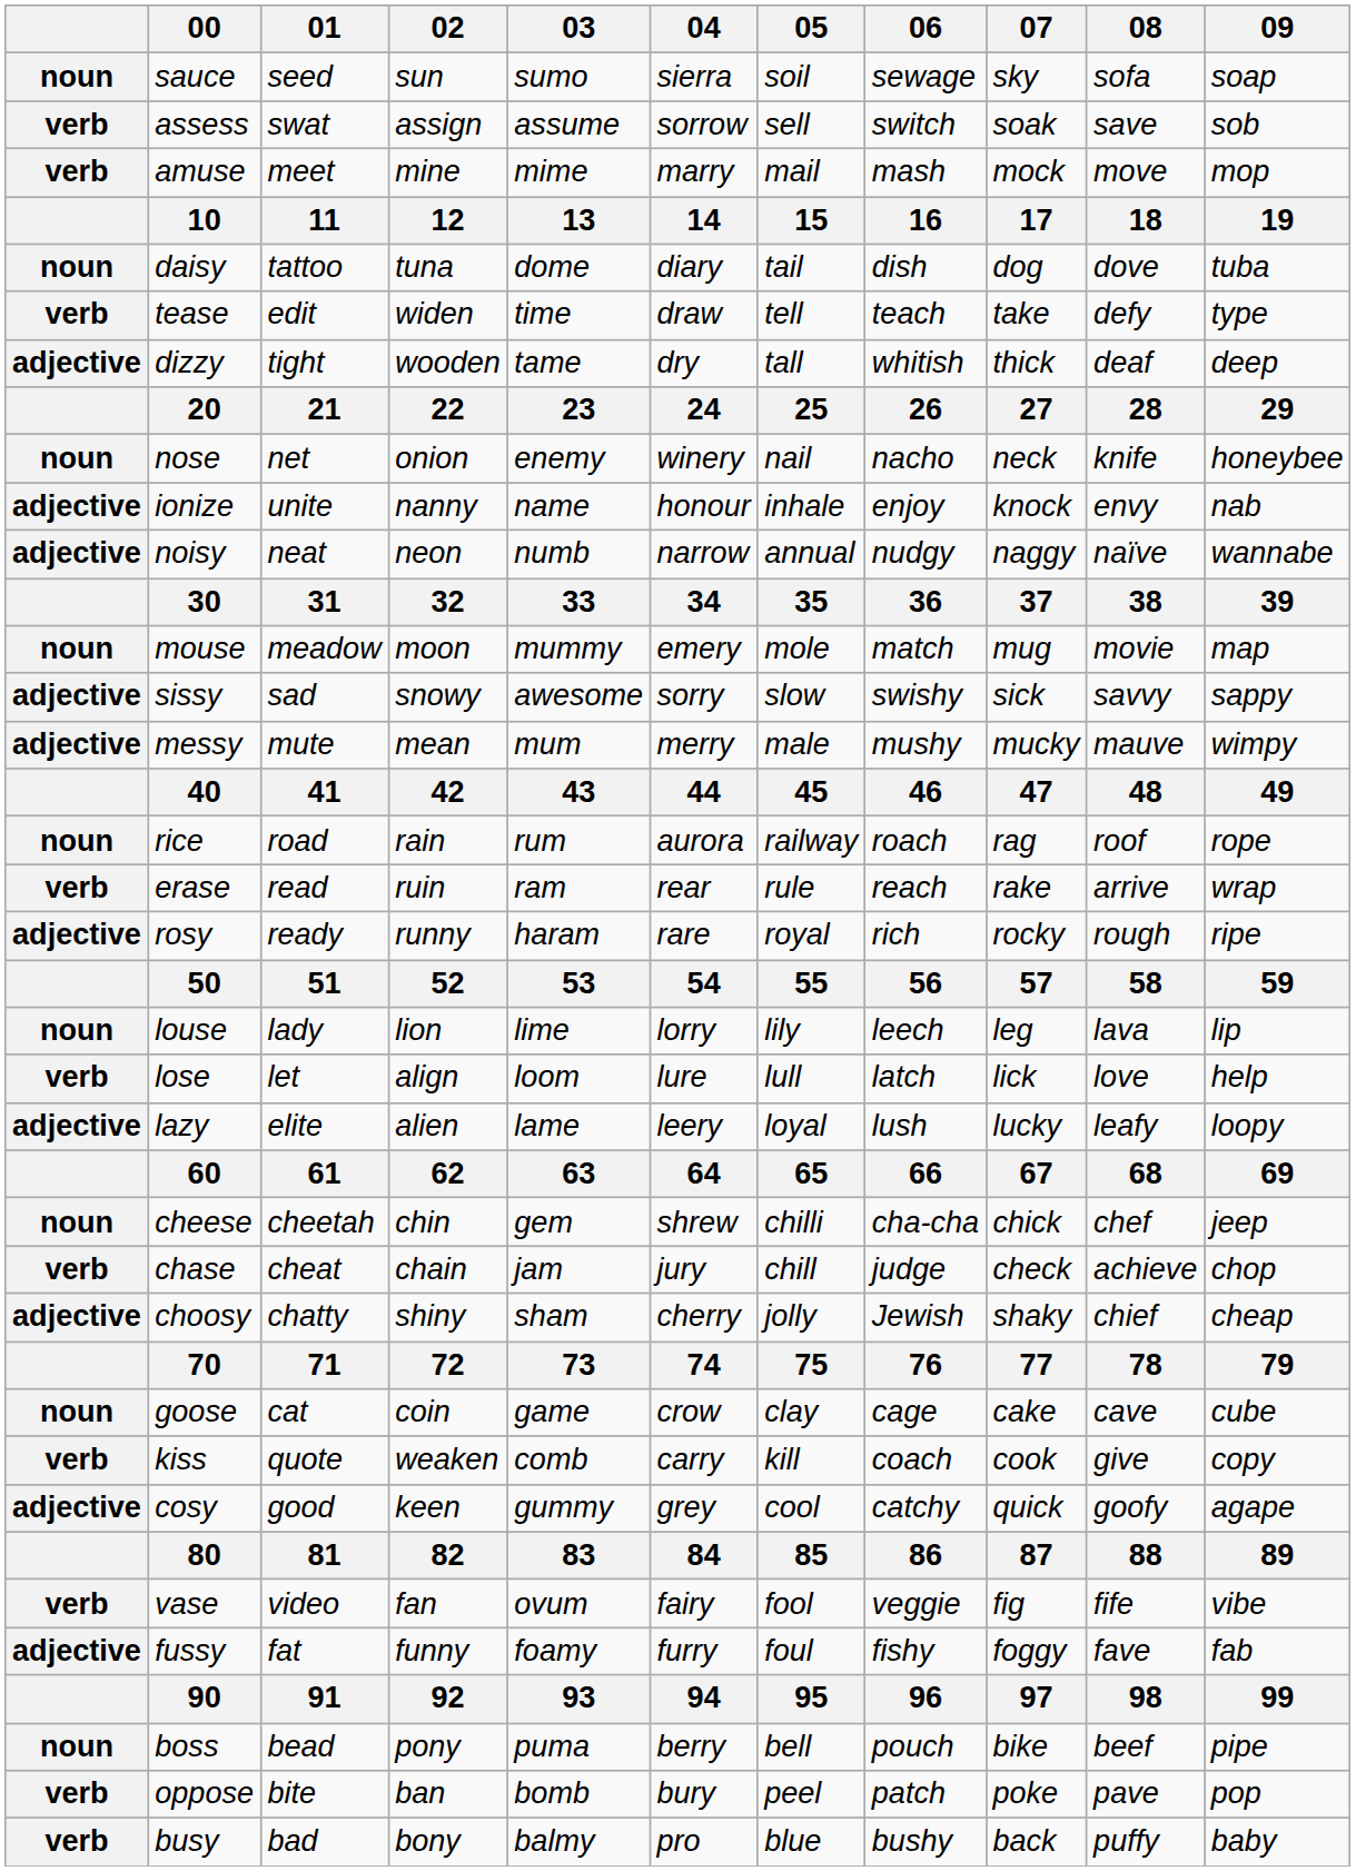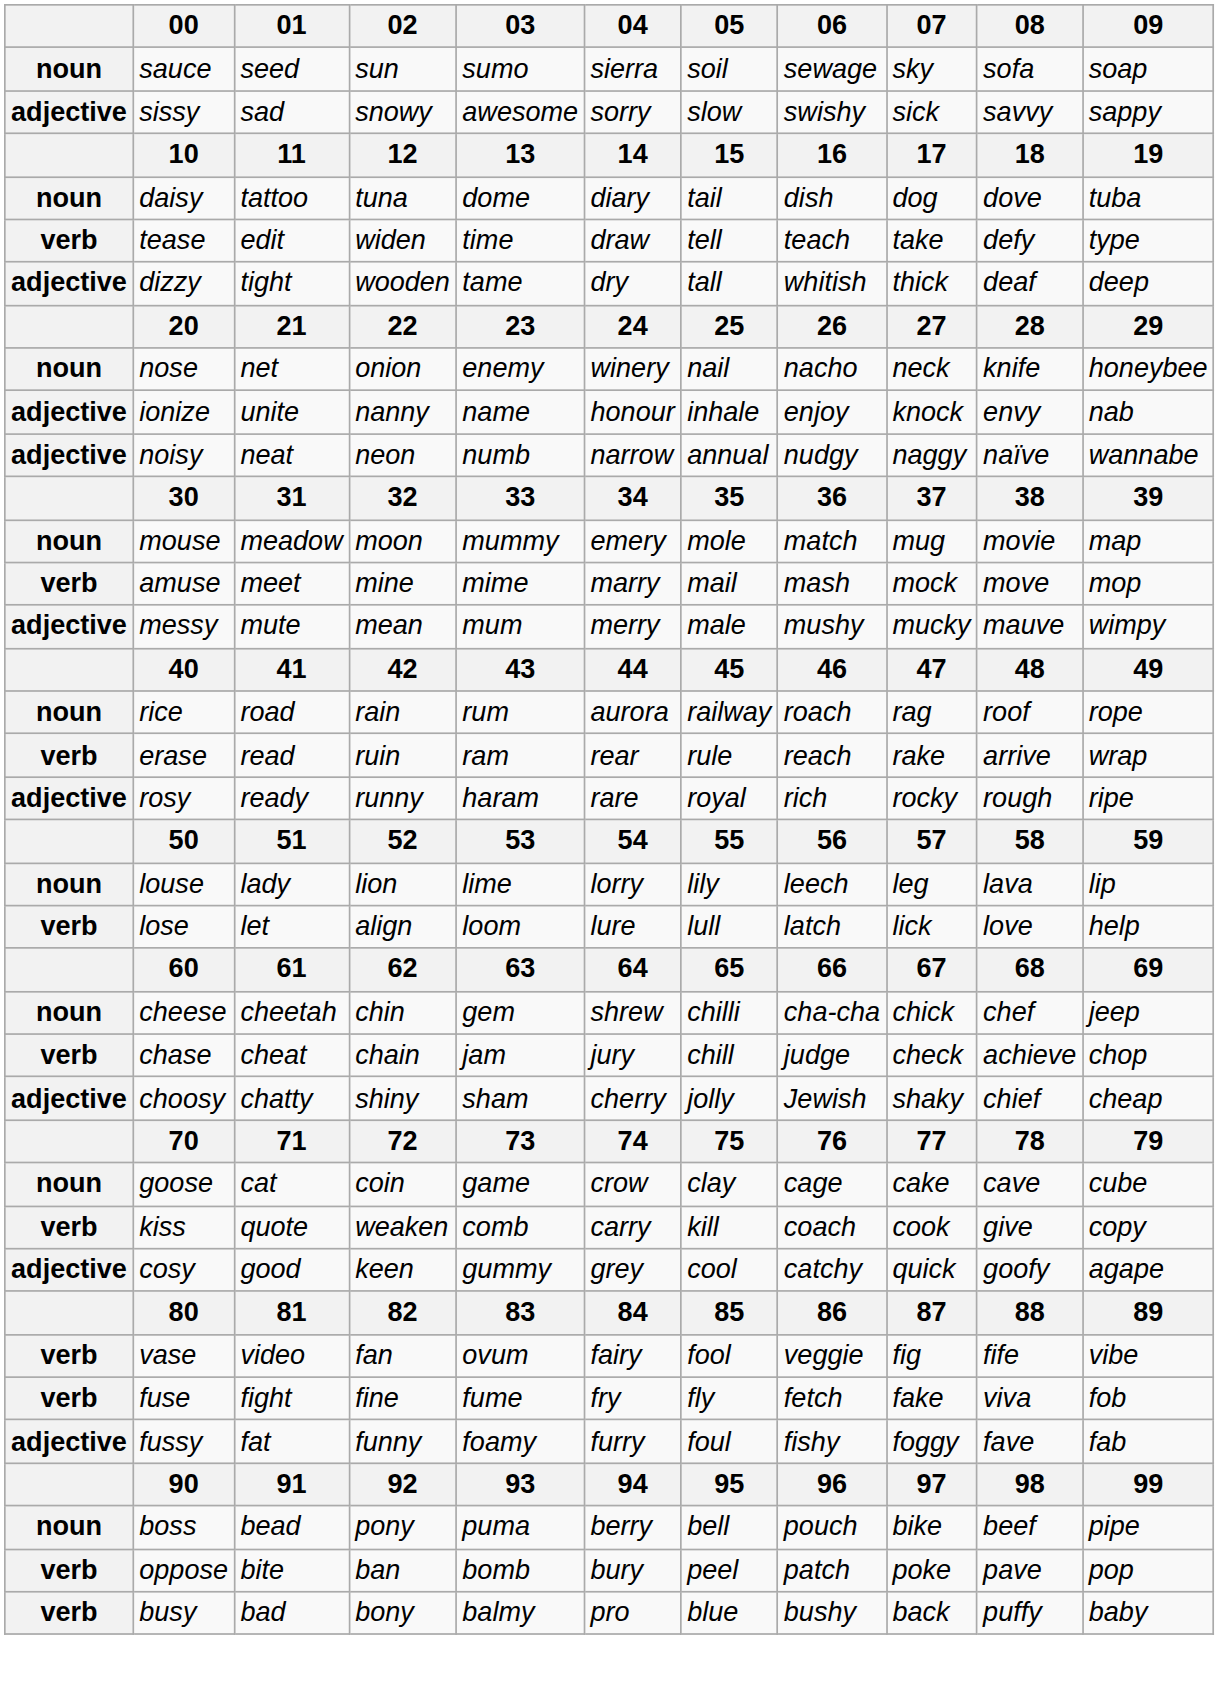 <table class="wikitable">
 <tr>
 <th></th>
 <th>00</th>
 <th>01</th>
 <th>02</th>
 <th>03</th>
 <th>04</th>
 <th>05</th>
 <th>06</th>
 <th>07</th>
 <th>08</th>
 <th>09</th>
 </tr>
 <tr>
 <th>noun</th>
 <td><em>sauce</em></td>
 <td><em>seed</em></td>
 <td><em>sun</em></td>
 <td><em>sumo</em></td>
 <td><em>sierra</em></td>
 <td><em>soil</em></td>
 <td><em>sewage</em></td>
 <td><em>sky</em></td>
 <td><em>sofa</em></td>
 <td><em>soap</em></td>
 </tr>
 <tr>
-<th>verb</th>
-<td><em>assess</em></td>
-<td><em>swat</em></td>
-<td><em>assign</em></td>
-<td><em>assume</em></td>
-<td><em>sorrow</em></td>
-<td><em>sell</em></td>
-<td><em>switch</em></td>
-<td><em>soak</em></td>
-<td><em>save</em></td>
-<td><em>sob</em></td>
-</tr>
-<tr>
-<th>verb</th>
-<td><em>amuse</em></td>
-<td><em>meet</em></td>
-<td><em>mine</em></td>
-<td><em>mime</em></td>
-<td><em>marry</em></td>
-<td><em>mail</em></td>
-<td><em>mash</em></td>
-<td><em>mock</em></td>
-<td><em>move</em></td>
-<td><em>mop</em></td>
+<th>adjective</th>
+<td><em>sissy</em></td>
+<td><em>sad</em></td>
+<td><em>snowy</em></td>
+<td><em>awesome</em></td>
+<td><em>sorry</em></td>
+<td><em>slow</em></td>
+<td><em>swishy</em></td>
+<td><em>sick</em></td>
+<td><em>savvy</em></td>
+<td><em>sappy</em></td>
 </tr>
 <tr>
 <th></th>
 <th>10</th>
 <th>11</th>
 <th>12</th>
 <th>13</th>
 <th>14</th>
 <th>15</th>
 <th>16</th>
 <th>17</th>
 <th>18</th>
 <th>19</th>
 </tr>
 <tr>
 <th>noun</th>
 <td><em>daisy</em></td>
 <td><em>tattoo</em></td>
 <td><em>tuna</em></td>
 <td><em>dome</em></td>
 <td><em>diary</em></td>
 <td><em>tail</em></td>
 <td><em>dish</em></td>
 <td><em>dog</em></td>
 <td><em>dove</em></td>
 <td><em>tuba</em></td>
 </tr>
 <tr>
 <th>verb</th>
 <td><em>tease</em></td>
 <td><em>edit</em></td>
 <td><em>widen</em></td>
 <td><em>time</em></td>
 <td><em>draw</em></td>
 <td><em>tell</em></td>
 <td><em>teach</em></td>
 <td><em>take</em></td>
 <td><em>defy</em></td>
 <td><em>type</em></td>
 </tr>
 <tr>
 <th>adjective</th>
 <td><em>dizzy</em></td>
 <td><em>tight</em></td>
 <td><em>wooden</em></td>
 <td><em>tame</em></td>
 <td><em>dry</em></td>
 <td><em>tall</em></td>
 <td><em>whitish</em></td>
 <td><em>thick</em></td>
 <td><em>deaf</em></td>
 <td><em>deep</em></td>
 </tr>
 <tr>
 <th></th>
 <th>20</th>
 <th>21</th>
 <th>22</th>
 <th>23</th>
 <th>24</th>
 <th>25</th>
 <th>26</th>
 <th>27</th>
 <th>28</th>
 <th>29</th>
 </tr>
 <tr>
 <th>noun</th>
 <td><em>nose</em></td>
 <td><em>net</em></td>
 <td><em>onion</em></td>
 <td><em>enemy</em></td>
 <td><em>winery</em></td>
 <td><em>nail</em></td>
 <td><em>nacho</em></td>
 <td><em>neck</em></td>
 <td><em>knife</em></td>
 <td><em>honeybee</em></td>
 </tr>
 <tr>
 <th>adjective</th>
 <td><em>ionize</em></td>
 <td><em>unite</em></td>
 <td><em>nanny</em></td>
 <td><em>name</em></td>
 <td><em>honour</em></td>
 <td><em>inhale</em></td>
 <td><em>enjoy</em></td>
 <td><em>knock</em></td>
 <td><em>envy</em></td>
 <td><em>nab</em></td>
 </tr>
 <tr>
 <th>adjective</th>
 <td><em>noisy</em></td>
 <td><em>neat</em></td>
 <td><em>neon</em></td>
 <td><em> numb</em></td>
 <td><em>narrow</em></td>
 <td><em>annual</em></td>
 <td><em>nudgy</em></td>
 <td><em>naggy</em></td>
 <td><em>naïve</em></td>
 <td><em>wannabe</em></td>
 </tr>
 <tr>
 <th></th>
 <th>30</th>
 <th>31</th>
 <th>32</th>
 <th>33</th>
 <th>34</th>
 <th>35</th>
 <th>36</th>
 <th>37</th>
 <th>38</th>
 <th>39</th>
 </tr>
 <tr>
 <th>noun</th>
 <td><em>mouse</em></td>
 <td><em>meadow</em></td>
 <td><em>moon</em></td>
 <td><em>mummy</em></td>
 <td><em>emery</em></td>
 <td><em>mole</em></td>
 <td><em>match</em></td>
 <td><em>mug</em></td>
 <td><em>movie</em></td>
 <td><em>map</em></td>
 </tr>
 <tr>
-<th>adjective</th>
-<td><em>sissy</em></td>
-<td><em>sad</em></td>
-<td><em>snowy</em></td>
-<td><em>awesome</em></td>
-<td><em>sorry</em></td>
-<td><em>slow</em></td>
-<td><em>swishy</em></td>
-<td><em>sick</em></td>
-<td><em>savvy</em></td>
-<td><em>sappy</em></td>
+<th>verb</th>
+<td><em>amuse</em></td>
+<td><em>meet</em></td>
+<td><em>mine</em></td>
+<td><em>mime</em></td>
+<td><em>marry</em></td>
+<td><em>mail</em></td>
+<td><em>mash</em></td>
+<td><em>mock</em></td>
+<td><em>move</em></td>
+<td><em>mop</em></td>
 </tr>
 <tr>
 <th>adjective</th>
 <td><em>messy</em></td>
 <td><em>mute</em></td>
 <td><em>mean</em></td>
 <td><em>mum</em></td>
 <td><em>merry</em></td>
 <td><em>male</em></td>
 <td><em>mushy</em></td>
 <td><em>mucky</em></td>
 <td><em>mauve</em></td>
 <td><em>wimpy</em></td>
 </tr>
 <tr>
 <th></th>
 <th>40</th>
 <th>41</th>
 <th>42</th>
 <th>43</th>
 <th>44</th>
 <th>45</th>
 <th>46</th>
 <th>47</th>
 <th>48</th>
 <th>49</th>
 </tr>
 <tr>
 <th>noun</th>
 <td><em>rice</em></td>
 <td><em>road</em></td>
 <td><em>rain</em></td>
 <td><em>rum</em></td>
 <td><em>aurora</em></td>
 <td><em>railway</em></td>
 <td><em>roach</em></td>
 <td><em>rag</em></td>
 <td><em>roof</em></td>
 <td><em>rope</em></td>
 </tr>
 <tr>
 <th>verb</th>
 <td><em>erase</em></td>
 <td><em>read</em></td>
 <td><em>ruin</em></td>
 <td><em>ram</em></td>
 <td><em>rear</em></td>
 <td><em>rule</em></td>
 <td><em>reach</em></td>
 <td><em>rake</em></td>
 <td><em>arrive</em></td>
 <td><em>wrap</em></td>
 </tr>
 <tr>
 <th>adjective</th>
 <td><em>rosy</em></td>
 <td><em>ready</em></td>
 <td><em>runny</em></td>
 <td><em>haram</em></td>
 <td><em>rare</em></td>
 <td><em>royal</em></td>
 <td><em>rich</em></td>
 <td><em>rocky</em></td>
 <td><em>rough</em></td>
 <td><em>ripe</em></td>
 </tr>
 <tr>
 <th></th>
 <th>50</th>
 <th>51</th>
 <th>52</th>
 <th>53</th>
 <th>54</th>
 <th>55</th>
 <th>56</th>
 <th>57</th>
 <th>58</th>
 <th>59</th>
 </tr>
 <tr>
 <th>noun</th>
 <td><em>louse</em></td>
 <td><em>lady</em></td>
 <td><em>lion</em></td>
 <td><em>lime</em></td>
 <td><em>lorry</em></td>
 <td><em>lily</em></td>
 <td><em>leech</em></td>
 <td><em>leg</em></td>
 <td><em>lava</em></td>
 <td><em>lip</em></td>
 </tr>
 <tr>
 <th>verb</th>
 <td><em>lose</em></td>
 <td><em>let</em></td>
 <td><em>align</em></td>
 <td><em>loom</em></td>
 <td><em>lure</em></td>
 <td><em>lull</em></td>
 <td><em>latch</em></td>
 <td><em>lick</em></td>
 <td><em>love</em></td>
 <td><em>help</em></td>
-</tr>
-<tr>
-<th>adjective</th>
-<td><em>lazy</em></td>
-<td><em>elite</em></td>
-<td><em>alien</em></td>
-<td><em>lame</em></td>
-<td><em>leery</em></td>
-<td><em>loyal</em></td>
-<td><em>lush</em></td>
-<td><em>lucky</em></td>
-<td><em>leafy</em></td>
-<td><em>loopy</em></td>
 </tr>
 <tr>
 <th></th>
 <th>60</th>
 <th>61</th>
 <th>62</th>
 <th>63</th>
 <th>64</th>
 <th>65</th>
 <th>66</th>
 <th>67</th>
 <th>68</th>
 <th>69</th>
 </tr>
 <tr>
 <th>noun</th>
 <td><em>cheese</em></td>
 <td><em>cheetah</em></td>
 <td><em>chin</em></td>
 <td><em>gem</em></td>
 <td><em>shrew</em></td>
 <td><em>chilli</em></td>
 <td><em>cha-cha</em></td>
 <td><em>chick</em></td>
 <td><em>chef</em></td>
 <td><em>jeep</em></td>
 </tr>
 <tr>
 <th>verb</th>
 <td><em>chase</em></td>
 <td><em>cheat</em></td>
 <td><em>chain</em></td>
 <td><em>jam</em></td>
 <td><em>jury</em></td>
 <td><em>chill</em></td>
 <td><em>judge</em></td>
 <td><em>check</em></td>
 <td><em>achieve</em></td>
 <td><em>chop</em></td>
 </tr>
 <tr>
 <th>adjective</th>
 <td><em>choosy</em></td>
 <td><em>chatty</em></td>
 <td><em>shiny</em></td>
 <td><em>sham</em></td>
 <td><em>cherry</em></td>
 <td><em>jolly</em></td>
 <td><em>Jewish</em></td>
 <td><em>shaky</em></td>
 <td><em>chief</em></td>
 <td><em>cheap</em></td>
 </tr>
 <tr>
 <th></th>
 <th>70</th>
 <th>71</th>
 <th>72</th>
 <th>73</th>
 <th>74</th>
 <th>75</th>
 <th>76</th>
 <th>77</th>
 <th>78</th>
 <th>79</th>
 </tr>
 <tr>
 <th>noun</th>
 <td><em>goose</em></td>
 <td><em>cat</em></td>
 <td><em>coin</em></td>
 <td><em>game</em></td>
 <td><em>crow</em></td>
 <td><em>clay</em></td>
 <td><em>cage</em></td>
 <td><em>cake</em></td>
 <td><em>cave</em></td>
 <td><em>cube</em></td>
 </tr>
 <tr>
 <th>verb</th>
 <td><em>kiss</em></td>
 <td><em>quote</em></td>
 <td><em>weaken</em></td>
 <td><em>comb</em></td>
 <td><em>carry</em></td>
 <td><em>kill</em></td>
 <td><em>coach</em></td>
 <td><em>cook</em></td>
 <td><em>give</em></td>
 <td><em>copy</em></td>
 </tr>
 <tr>
 <th>adjective</th>
 <td><em>cosy</em></td>
 <td><em>good</em></td>
 <td><em>keen</em></td>
 <td><em>gummy</em></td>
 <td><em>grey</em></td>
 <td><em>cool</em></td>
 <td><em>catchy</em></td>
 <td><em>quick</em></td>
 <td><em>goofy</em></td>
 <td><em>agape</em></td>
 </tr>
 <tr>
 <th></th>
 <th>80</th>
 <th>81</th>
 <th>82</th>
 <th>83</th>
 <th>84</th>
 <th>85</th>
 <th>86</th>
 <th>87</th>
 <th>88</th>
 <th>89</th>
 </tr>
 <tr>
 <th>verb</th>
 <td><em>vase</em></td>
 <td><em>video</em></td>
 <td><em>fan</em></td>
 <td><em>ovum</em></td>
 <td><em>fairy</em></td>
 <td><em>fool</em></td>
 <td><em>veggie</em></td>
 <td><em>fig</em></td>
 <td><em>fife </em></td>
 <td><em>vibe</em></td>
 </tr>
 <tr>
+<th>verb</th>
+<td><em>fuse</em></td>
+<td><em>fight</em></td>
+<td><em>fine</em></td>
+<td><em>fume</em></td>
+<td><em>fry</em></td>
+<td><em>fly</em></td>
+<td><em>fetch</em></td>
+<td><em>fake</em></td>
+<td><em>viva </em></td>
+<td><em>fob</em></td>
+</tr>
+<tr>
 <th>adjective</th>
 <td><em>fussy</em></td>
 <td><em>fat</em></td>
 <td><em>funny</em></td>
 <td><em>foamy</em></td>
 <td><em>furry</em></td>
 <td><em>foul</em></td>
 <td><em>fishy</em></td>
 <td><em>foggy</em></td>
 <td><em>fave</em></td>
 <td><em>fab</em></td>
 </tr>
 <tr>
 <th></th>
 <th>90</th>
 <th>91</th>
 <th>92</th>
 <th>93</th>
 <th>94</th>
 <th>95</th>
 <th>96</th>
 <th>97</th>
 <th>98</th>
 <th>99</th>
 </tr>
 <tr>
 <th>noun</th>
 <td><em>boss</em></td>
 <td><em>bead</em></td>
 <td><em>pony</em></td>
 <td><em>puma</em></td>
 <td><em>berry</em></td>
 <td><em>bell</em></td>
 <td><em>pouch</em></td>
 <td><em>bike</em></td>
 <td><em>beef</em></td>
 <td><em>pipe</em></td>
 </tr>
 <tr>
 <th>verb</th>
 <td><em>oppose</em></td>
 <td><em>bite</em></td>
 <td><em>ban</em></td>
 <td><em>bomb</em></td>
 <td><em>bury</em></td>
 <td><em>peel</em></td>
 <td><em>patch</em></td>
 <td><em>poke</em></td>
 <td><em>pave</em></td>
 <td><em>pop</em></td>
 </tr>
 <tr>
 <th>verb</th>
 <td><em>busy</em></td>
 <td><em>bad</em></td>
 <td><em>bony</em></td>
 <td><em>balmy</em></td>
 <td><em>pro</em></td>
 <td><em>blue</em></td>
 <td><em>bushy</em></td>
 <td><em>back</em></td>
 <td><em>puffy</em></td>
 <td><em>baby</em></td>
 </tr>
 </table>
